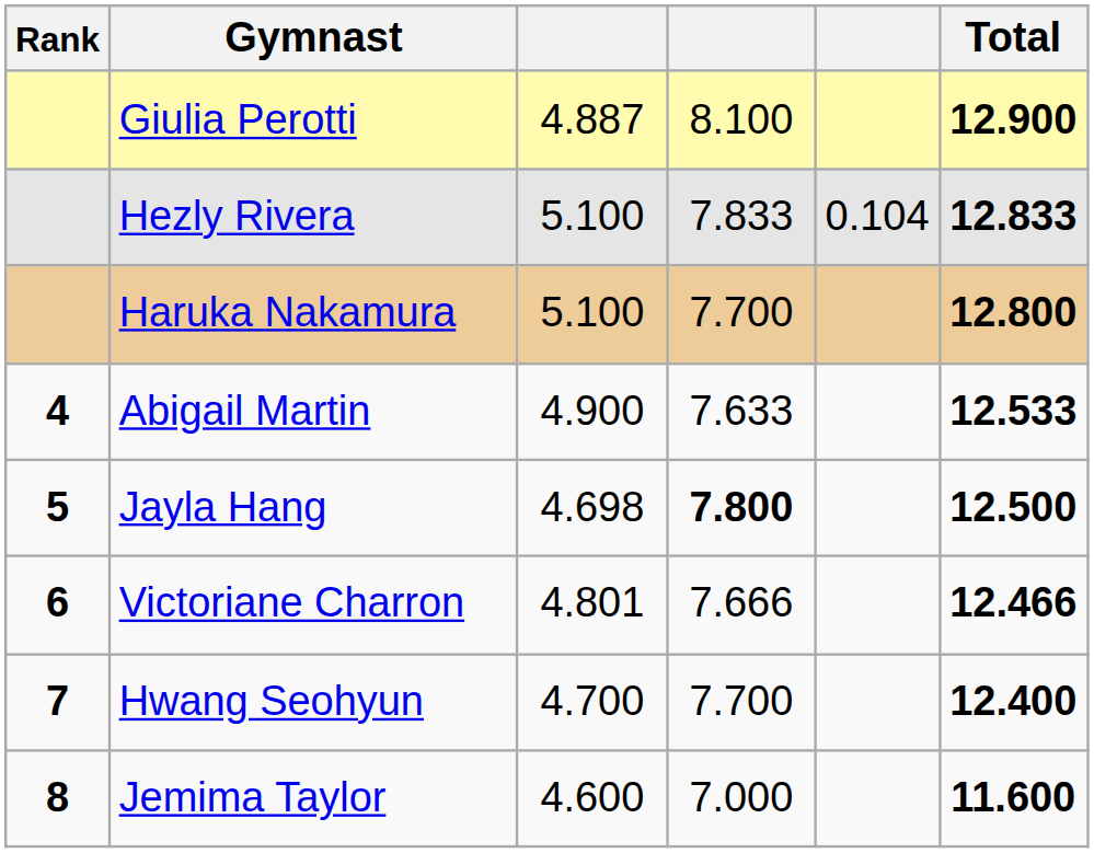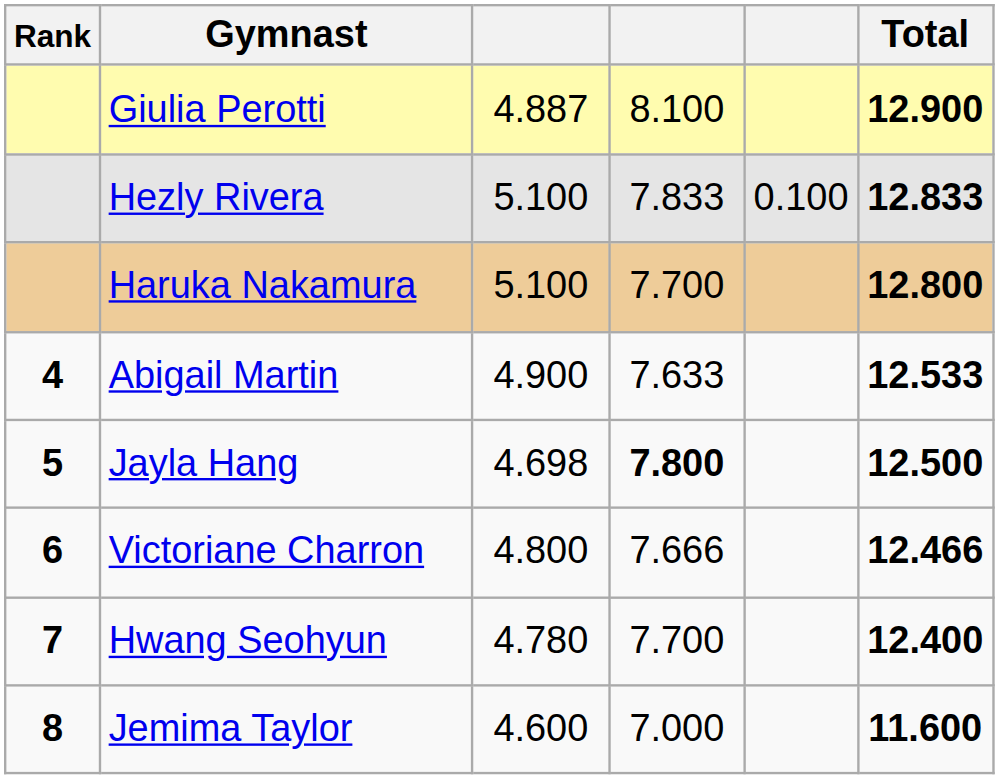 <table style="text-align:center;" class="wikitable sortable">
 <tr>
 <th scope="col" style="width:15px;"><small>Rank</small></th>
 <th scope="col" style="width:150px;">Gymnast</th>
 <th scope="col" style="width:50px;"><small></small></th>
 <th scope="col" style="width:50px;"><small></small></th>
 <th scope="col" style="width:20px;"><small></small></th>
 <th scope="col" style="width:50px;">Total</th>
 </tr>
 <tr style="background:#fffcaf;">
 <td scope="row" style="text-align:center"><strong></strong></td>
 <td style="height:30px; text-align:left;"> <a href='#'>Giulia Perotti</a></td>
 <td>4.887</td>
 <td>8.100</td>
 <td></td>
 <td><strong>12.900</strong></td>
 </tr>
 <tr style="background:#e5e5e5;">
 <td scope="row" style="text-align:center"><strong></strong></td>
 <td style="height:30px; text-align:left;"> <a href='#'>Hezly Rivera</a></td>
 <td>5.100</td>
 <td>7.833</td>
-<td>0.104</td>
+<td>0.100</td>
 <td><strong>12.833</strong></td>
 </tr>
 <tr style="background:#ec9;">
 <td scope="row" style="text-align:center"><strong></strong></td>
 <td style="height:30px; text-align:left;"> <a href='#'>Haruka Nakamura</a></td>
 <td>5.100</td>
 <td>7.700</td>
 <td></td>
 <td><strong>12.800</strong></td>
 </tr>
 <tr>
 <td scope="row" style="text-align:center"><strong>4</strong></td>
 <td style="height:30px; text-align:left;"> <a href='#'>Abigail Martin</a></td>
 <td>4.900</td>
 <td>7.633</td>
 <td></td>
 <td><strong>12.533</strong></td>
 </tr>
 <tr>
 <td scope="row" style="text-align:center"><strong>5</strong></td>
 <td style="height:30px; text-align:left;"> <a href='#'>Jayla Hang</a></td>
 <td>4.698</td>
 <td><strong>7.800</strong></td>
 <td></td>
 <td><strong>12.500</strong></td>
 </tr>
 <tr>
 <td scope="row" style="text-align:center"><strong>6</strong></td>
 <td style="height:30px; text-align:left;"> <a href='#'>Victoriane Charron</a></td>
-<td>4.801</td>
+<td>4.800</td>
 <td>7.666</td>
 <td></td>
 <td><strong>12.466</strong></td>
 </tr>
 <tr>
 <td scope="row" style="text-align:center"><strong>7</strong></td>
 <td style="height:30px; text-align:left;"> <a href='#'>Hwang Seohyun</a></td>
-<td>4.700</td>
+<td>4.780</td>
 <td>7.700</td>
 <td></td>
 <td><strong>12.400</strong></td>
 </tr>
 <tr>
 <td scope="row" style="text-align:center"><strong>8</strong></td>
 <td style="height:30px; text-align:left;"> <a href='#'>Jemima Taylor</a></td>
 <td>4.600</td>
 <td>7.000</td>
 <td></td>
 <td><strong>11.600</strong></td>
 </tr>
 </table>
